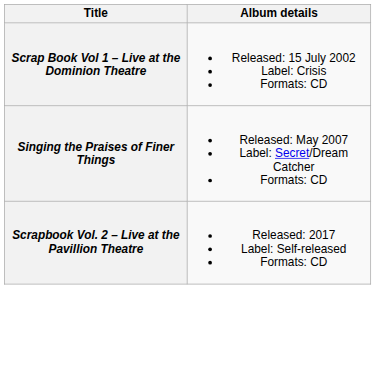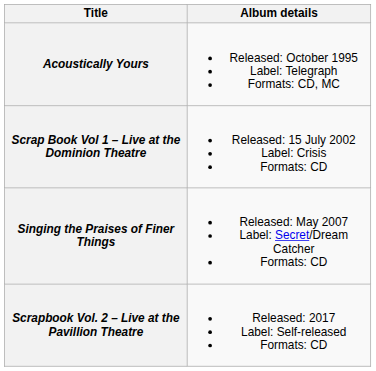 <table class="wikitable plainrowheaders" style="text-align:center;">
 <tr>
 <th scope="col" style="width:15em;">Title</th>
 <th scope="col" style="width:15em;">Album details</th>
+</tr>
+<tr>
+<th scope="row"><em>Acoustically Yours</em></th>
+<td><br><ul><li>Released: October 1995</li><li>Label: Telegraph</li><li>Formats: CD, MC</li></ul></td>
 </tr>
 <tr>
 <th scope="row"><em>Scrap Book Vol 1 – Live at the Dominion Theatre</em></th>
 <td><br><ul><li>Released: 15 July 2002</li><li>Label: Crisis</li><li>Formats: CD</li></ul></td>
 </tr>
 <tr>
 <th scope="row"><em>Singing the Praises of Finer Things</em></th>
 <td><br><ul><li>Released: May 2007</li><li>Label: <a href='#'>Secret</a>/Dream Catcher</li><li>Formats: CD</li></ul></td>
 </tr>
 <tr>
 <th scope="row"><em>Scrapbook Vol. 2 – Live at the Pavillion Theatre</em></th>
 <td><br><ul><li>Released: 2017</li><li>Label: Self-released</li><li>Formats: CD</li></ul></td>
 </tr>
 </table>
